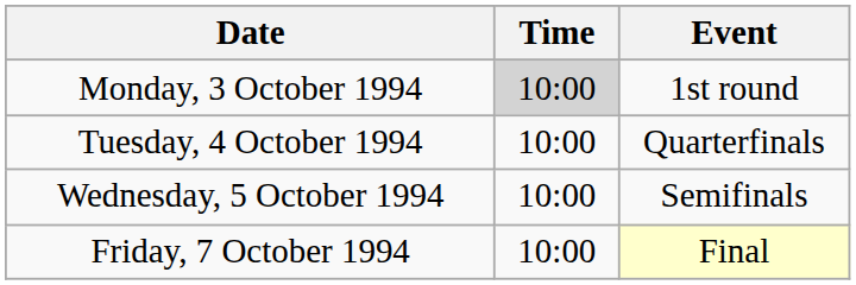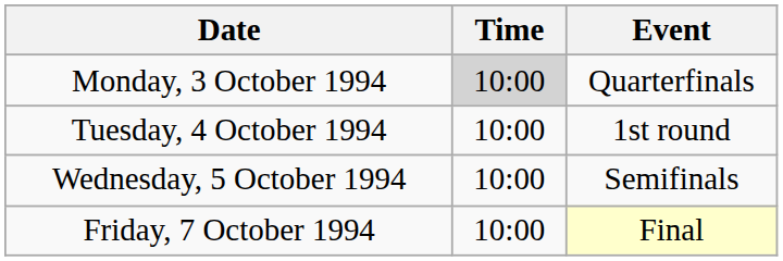 <table class = "wikitable" style="text-align:center;">
 <tr>
 <th width=220>Date</th>
 <th width=50>Time</th>
 <th width=100>Event</th>
 </tr>
 <tr>
 <td>Monday, 3 October 1994</td>
 <td style="background: lightgrey;">10:00</td>
-<td>1st round</td>
+<td>Quarterfinals</td>
 </tr>
 <tr>
 <td>Tuesday, 4 October 1994</td>
 <td>10:00</td>
-<td>Quarterfinals</td>
+<td>1st round</td>
 </tr>
 <tr>
 <td>Wednesday, 5 October 1994</td>
 <td>10:00</td>
 <td>Semifinals</td>
 </tr>
 <tr>
 <td>Friday, 7 October 1994</td>
 <td>10:00</td>
 <td bgcolor=ffffcc>Final</td>
 </tr>
 </table>
